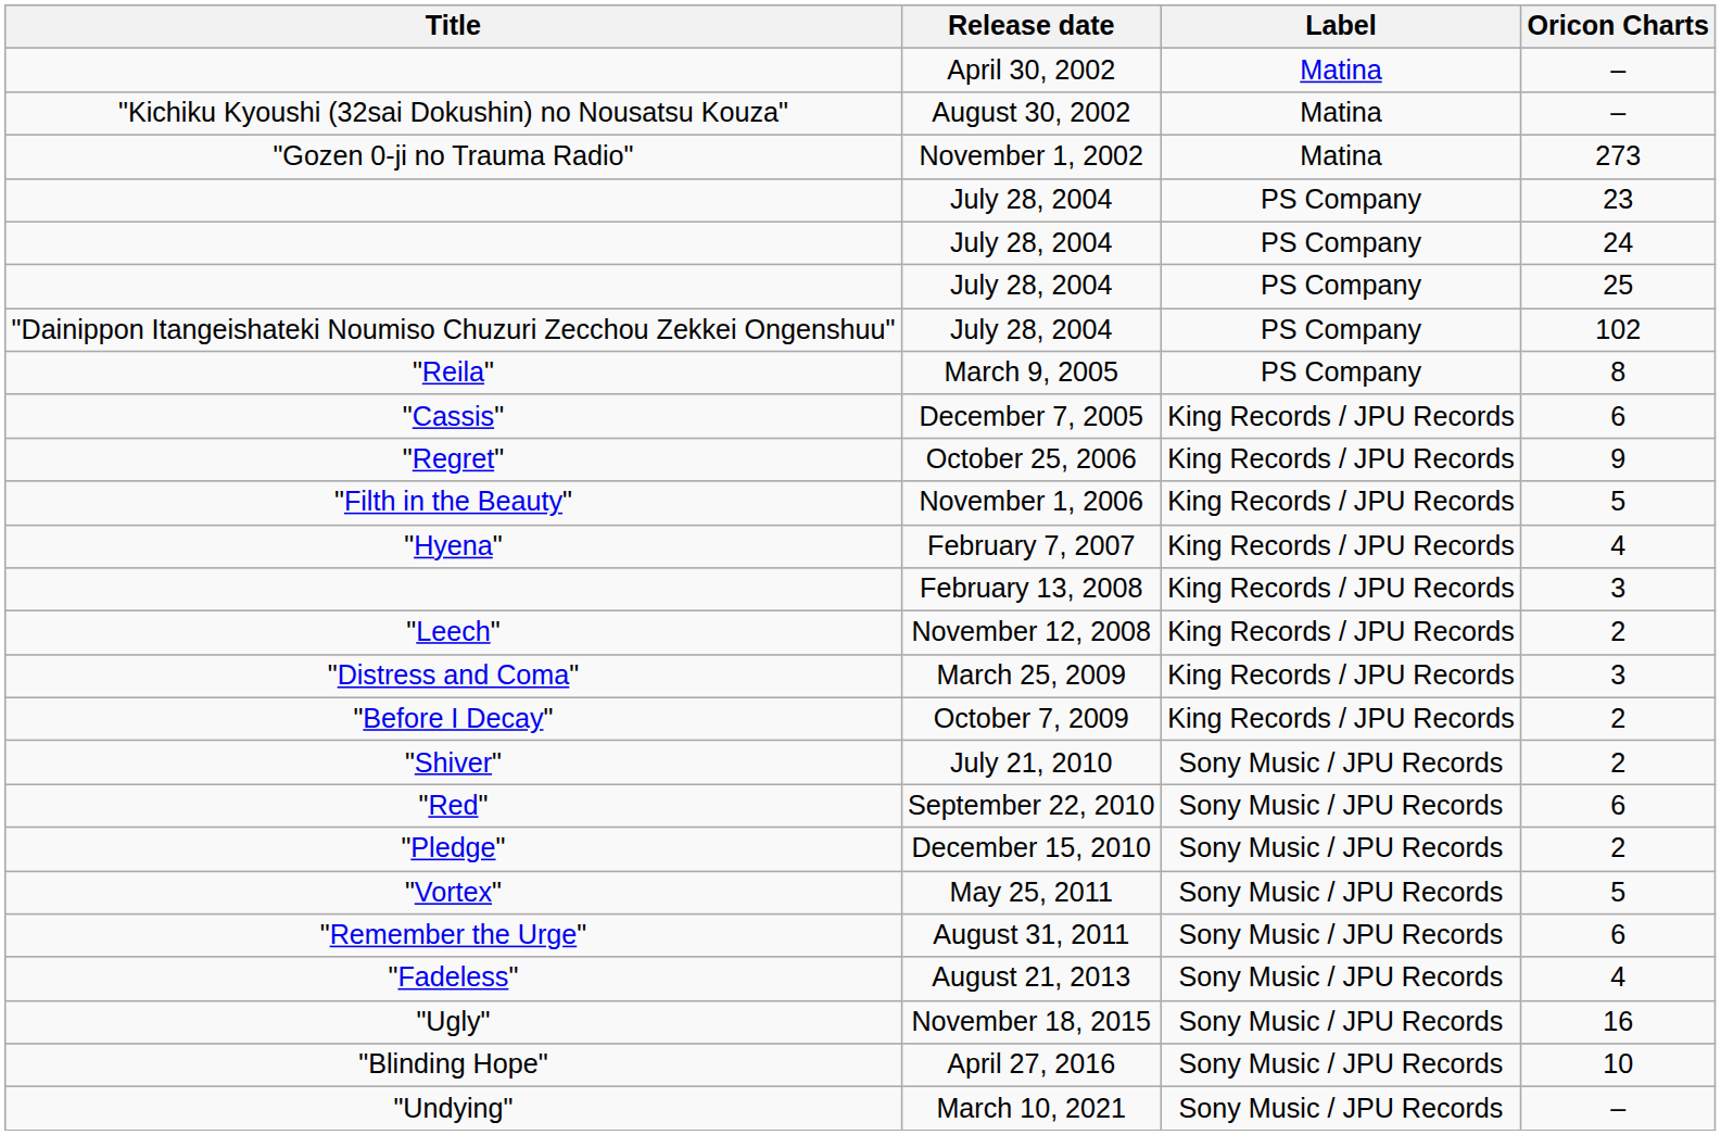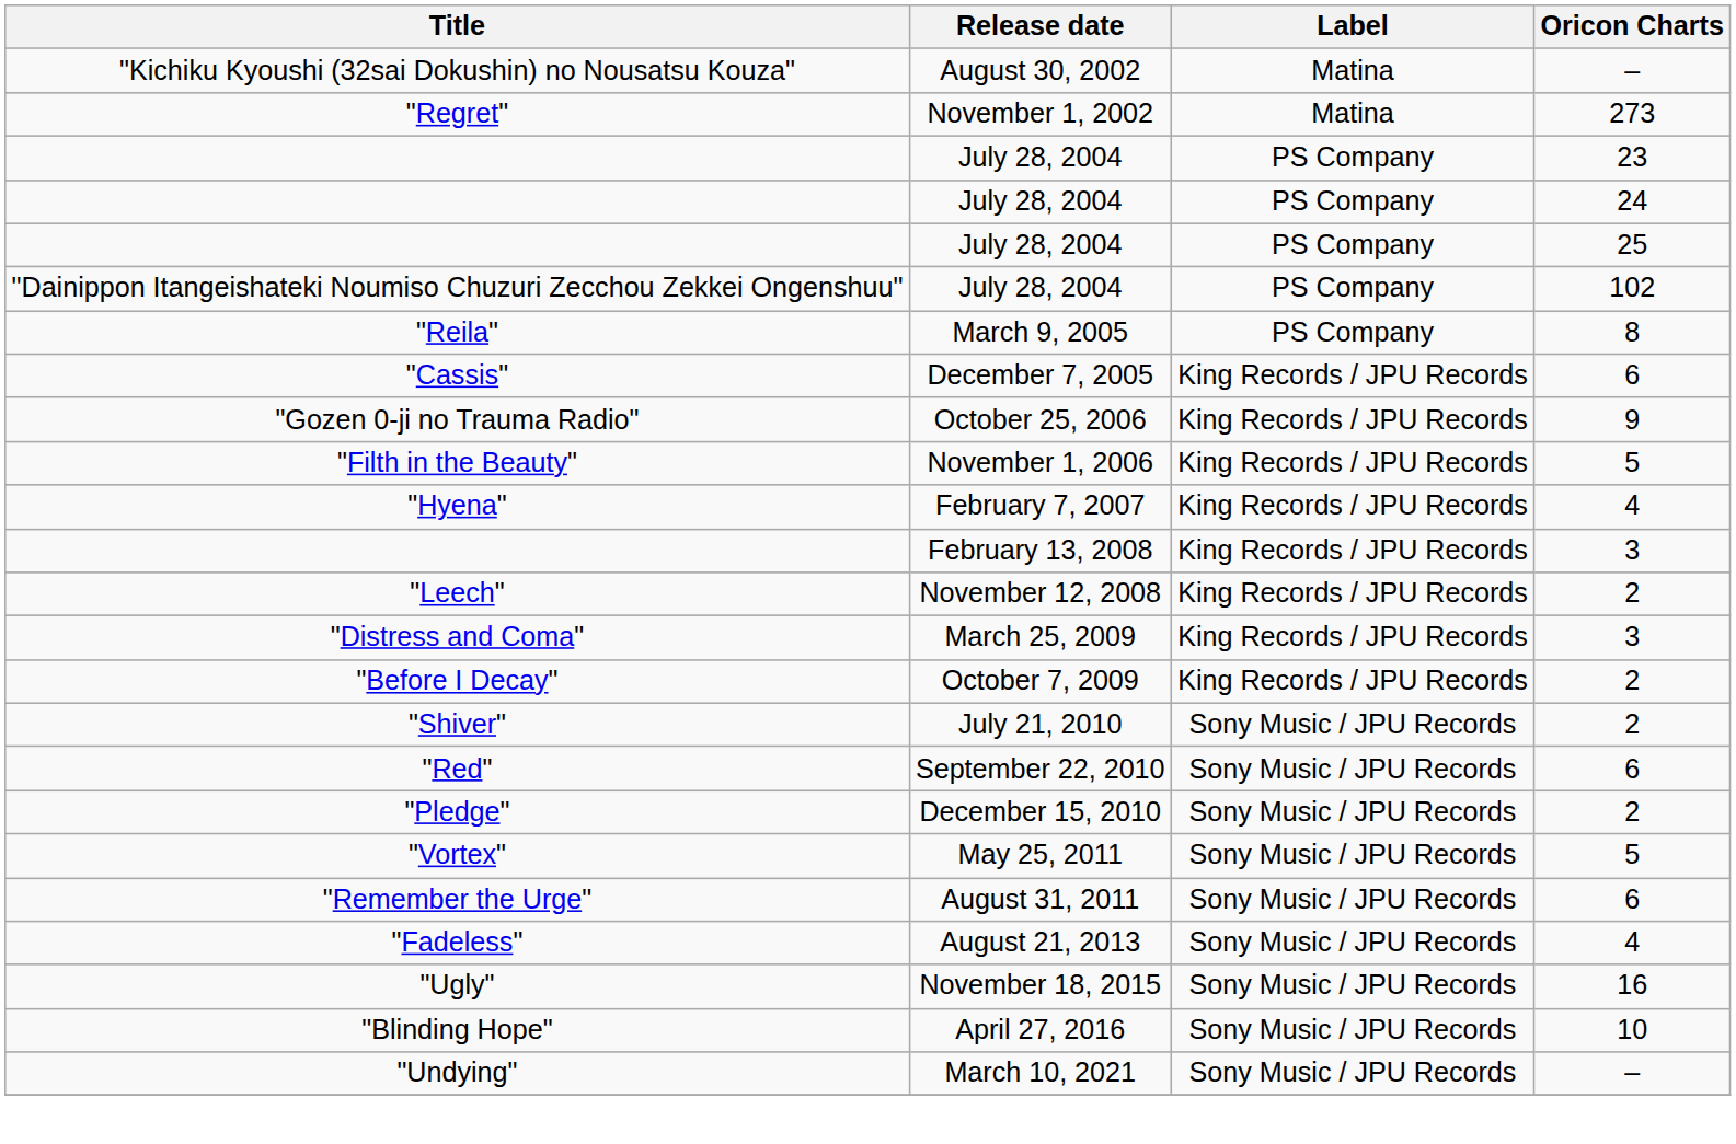 <table class="wikitable" style="text-align:center;">
 <tr>
 <th>Title</th>
 <th>Release date</th>
 <th>Label</th>
 <th>Oricon Charts</th>
 </tr>
 <tr>
-<td></td>
-<td>April 30, 2002</td>
-<td><a href='#'>Matina</a></td>
-<td>–</td>
-</tr>
-<tr>
 <td>"Kichiku Kyoushi (32sai Dokushin) no Nousatsu Kouza"</td>
 <td>August 30, 2002</td>
 <td>Matina</td>
 <td>–</td>
 </tr>
 <tr>
-<td>"Gozen 0-ji no Trauma Radio"</td>
+<td>"<a href='#'>Regret</a>"</td>
 <td>November 1, 2002</td>
 <td>Matina</td>
 <td>273</td>
 </tr>
 <tr>
 <td></td>
 <td>July 28, 2004</td>
 <td>PS Company</td>
 <td>23</td>
 </tr>
 <tr>
 <td></td>
 <td>July 28, 2004</td>
 <td>PS Company</td>
 <td>24</td>
 </tr>
 <tr>
 <td></td>
 <td>July 28, 2004</td>
 <td>PS Company</td>
 <td>25</td>
 </tr>
 <tr>
 <td>"Dainippon Itangeishateki Noumiso Chuzuri Zecchou Zekkei Ongenshuu"</td>
 <td>July 28, 2004</td>
 <td>PS Company</td>
 <td>102</td>
 </tr>
 <tr>
 <td>"<a href='#'>Reila</a>"</td>
 <td>March 9, 2005</td>
 <td>PS Company</td>
 <td>8</td>
 </tr>
 <tr>
 <td>"<a href='#'>Cassis</a>"</td>
 <td>December 7, 2005</td>
 <td>King Records / JPU Records</td>
 <td>6</td>
 </tr>
 <tr>
-<td>"<a href='#'>Regret</a>"</td>
+<td>"Gozen 0-ji no Trauma Radio"</td>
 <td>October 25, 2006</td>
 <td>King Records / JPU Records</td>
 <td>9</td>
 </tr>
 <tr>
 <td>"<a href='#'>Filth in the Beauty</a>"</td>
 <td>November 1, 2006</td>
 <td>King Records / JPU Records</td>
 <td>5</td>
 </tr>
 <tr>
 <td>"<a href='#'>Hyena</a>"</td>
 <td>February 7, 2007</td>
 <td>King Records / JPU Records</td>
 <td>4</td>
 </tr>
 <tr>
 <td></td>
 <td>February 13, 2008</td>
 <td>King Records / JPU Records</td>
 <td>3</td>
 </tr>
 <tr>
 <td>"<a href='#'>Leech</a>"</td>
 <td>November 12, 2008</td>
 <td>King Records / JPU Records</td>
 <td>2</td>
 </tr>
 <tr>
 <td>"<a href='#'>Distress and Coma</a>"</td>
 <td>March 25, 2009</td>
 <td>King Records / JPU Records</td>
 <td>3</td>
 </tr>
 <tr>
 <td>"<a href='#'>Before I Decay</a>"</td>
 <td>October 7, 2009</td>
 <td>King Records / JPU Records</td>
 <td>2</td>
 </tr>
 <tr>
 <td>"<a href='#'>Shiver</a>"</td>
 <td>July 21, 2010</td>
 <td>Sony Music / JPU Records</td>
 <td>2</td>
 </tr>
 <tr>
 <td>"<a href='#'>Red</a>"</td>
 <td>September 22, 2010</td>
 <td>Sony Music / JPU Records</td>
 <td>6</td>
 </tr>
 <tr>
 <td>"<a href='#'>Pledge</a>"</td>
 <td>December 15, 2010</td>
 <td>Sony Music / JPU Records</td>
 <td>2</td>
 </tr>
 <tr>
 <td>"<a href='#'>Vortex</a>"</td>
 <td>May 25, 2011</td>
 <td>Sony Music / JPU Records</td>
 <td>5</td>
 </tr>
 <tr>
 <td>"<a href='#'>Remember the Urge</a>"</td>
 <td>August 31, 2011</td>
 <td>Sony Music / JPU Records</td>
 <td>6</td>
 </tr>
 <tr>
 <td>"<a href='#'>Fadeless</a>"</td>
 <td>August 21, 2013</td>
 <td>Sony Music / JPU Records</td>
 <td>4</td>
 </tr>
 <tr>
 <td>"Ugly"</td>
 <td>November 18, 2015</td>
 <td>Sony Music / JPU Records</td>
 <td>16</td>
 </tr>
 <tr>
 <td>"Blinding Hope"</td>
 <td>April 27, 2016</td>
 <td>Sony Music / JPU Records</td>
 <td>10</td>
 </tr>
 <tr>
 <td>"Undying"</td>
 <td>March 10, 2021</td>
 <td>Sony Music / JPU Records</td>
 <td>–</td>
 </tr>
 <tr>
 </tr>
 </table>
